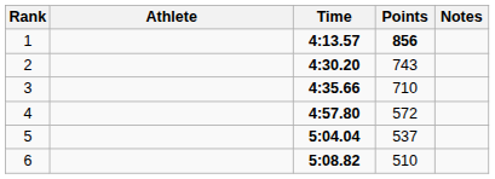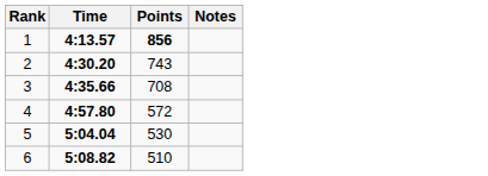 <table class="wikitable" style="text-align:center">
 <tr>
 <th width=40>Rank</th>
-<th width=250>Athlete</th>
 <th width=80>Time</th>
 <th width=55>Points</th>
 <th width=50>Notes</th>
 </tr>
 <tr>
 <td>1</td>
-<td align="left"></td>
 <td><strong>4:13.57</strong></td>
 <td><strong>856</strong></td>
 <td></td>
 </tr>
 <tr>
 <td>2</td>
-<td align="left"></td>
 <td><strong>4:30.20</strong></td>
 <td>743</td>
 <td></td>
 </tr>
 <tr>
 <td>3</td>
-<td align="left"></td>
 <td><strong>4:35.66</strong></td>
-<td>710</td>
+<td>708</td>
 <td></td>
 </tr>
 <tr>
 <td>4</td>
-<td align="left"></td>
 <td><strong>4:57.80</strong></td>
 <td>572</td>
 <td></td>
 </tr>
 <tr>
 <td>5</td>
-<td align="left"></td>
 <td><strong>5:04.04</strong></td>
-<td>537</td>
+<td>530</td>
 <td></td>
 </tr>
 <tr>
 <td>6</td>
-<td align="left"></td>
 <td><strong>5:08.82</strong></td>
 <td>510</td>
 <td></td>
 </tr>
 </table>
